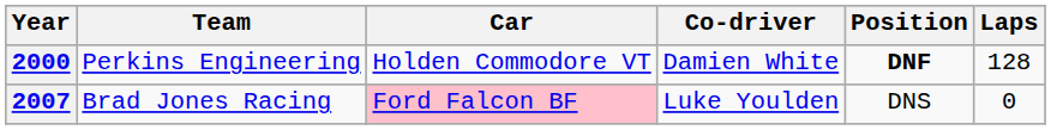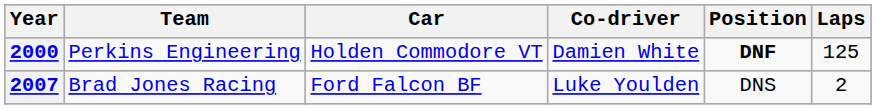 <table class="wikitable" style="font-size: 95%;">
 <tr>
 <th>Year</th>
 <th>Team</th>
 <th>Car</th>
 <th>Co-driver</th>
 <th>Position</th>
 <th>Laps</th>
 </tr>
 <tr>
 <th><a href='#'>2000</a></th>
 <td><a href='#'>Perkins Engineering</a></td>
 <td><a href='#'>Holden Commodore VT</a></td>
 <td> <a href='#'>Damien White</a></td>
 <td align=center><strong>DNF</strong></td>
-<td align=center>128</td>
+<td align=center>125</td>
 </tr>
 <tr>
 <th><a href='#'>2007</a></th>
 <td><a href='#'>Brad Jones Racing</a></td>
-<td style="background: pink;"><a href='#'>Ford Falcon BF</a></td>
+<td><a href='#'>Ford Falcon BF</a></td>
 <td> <a href='#'>Luke Youlden</a></td>
 <td align=center>DNS</td>
-<td align=center>0</td>
+<td align=center>2</td>
 </tr>
 </table>
